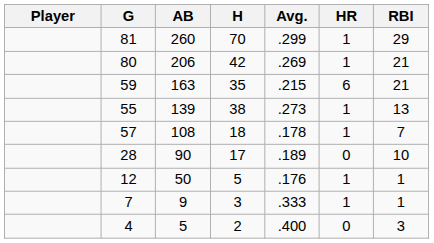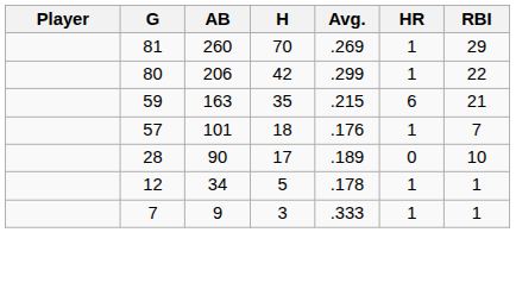 <table class="wikitable sortable">
 <tr>
 <th bgcolor="#DDDDFF" width="16%">Player</th>
 <th bgcolor="#DDDDFF" width="9%">G</th>
 <th bgcolor="#DDDDFF" width="9%">AB</th>
 <th bgcolor="#DDDDFF" width="9%">H</th>
 <th bgcolor="#DDDDFF" width="9%">Avg.</th>
 <th bgcolor="#DDDDFF" width="9%">HR</th>
 <th bgcolor="#DDDDFF" width="9%">RBI</th>
 </tr>
 <tr align="center">
 <td></td>
 <td>81</td>
 <td>260</td>
 <td>70</td>
-<td>.299</td>
+<td>.269</td>
 <td>1</td>
 <td>29</td>
 </tr>
 <tr align="center">
 <td></td>
 <td>80</td>
 <td>206</td>
 <td>42</td>
-<td>.269</td>
+<td>.299</td>
 <td>1</td>
-<td>21</td>
+<td>22</td>
 </tr>
 <tr align="center">
 <td></td>
 <td>59</td>
 <td>163</td>
 <td>35</td>
 <td>.215</td>
 <td>6</td>
 <td>21</td>
 </tr>
 <tr align="center">
 <td></td>
-<td>55</td>
-<td>139</td>
-<td>38</td>
-<td>.273</td>
-<td>1</td>
-<td>13</td>
-</tr>
-<tr align="center">
-<td></td>
 <td>57</td>
-<td>108</td>
+<td>101</td>
 <td>18</td>
-<td>.178</td>
+<td>.176</td>
 <td>1</td>
 <td>7</td>
 </tr>
 <tr align="center">
 <td></td>
 <td>28</td>
 <td>90</td>
 <td>17</td>
 <td>.189</td>
 <td>0</td>
 <td>10</td>
 </tr>
 <tr align="center">
 <td></td>
 <td>12</td>
-<td>50</td>
+<td>34</td>
 <td>5</td>
-<td>.176</td>
+<td>.178</td>
 <td>1</td>
 <td>1</td>
 </tr>
 <tr align="center">
 <td></td>
 <td>7</td>
 <td>9</td>
 <td>3</td>
 <td>.333</td>
 <td>1</td>
 <td>1</td>
 </tr>
-<tr align="center">
-<td></td>
-<td>4</td>
-<td>5</td>
-<td>2</td>
-<td>.400</td>
-<td>0</td>
-<td>3</td>
-</tr>
 </table>
